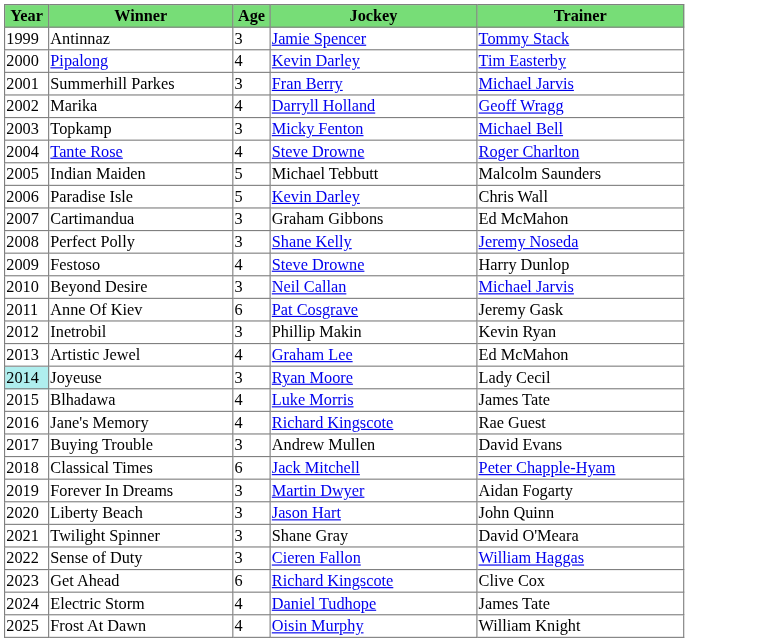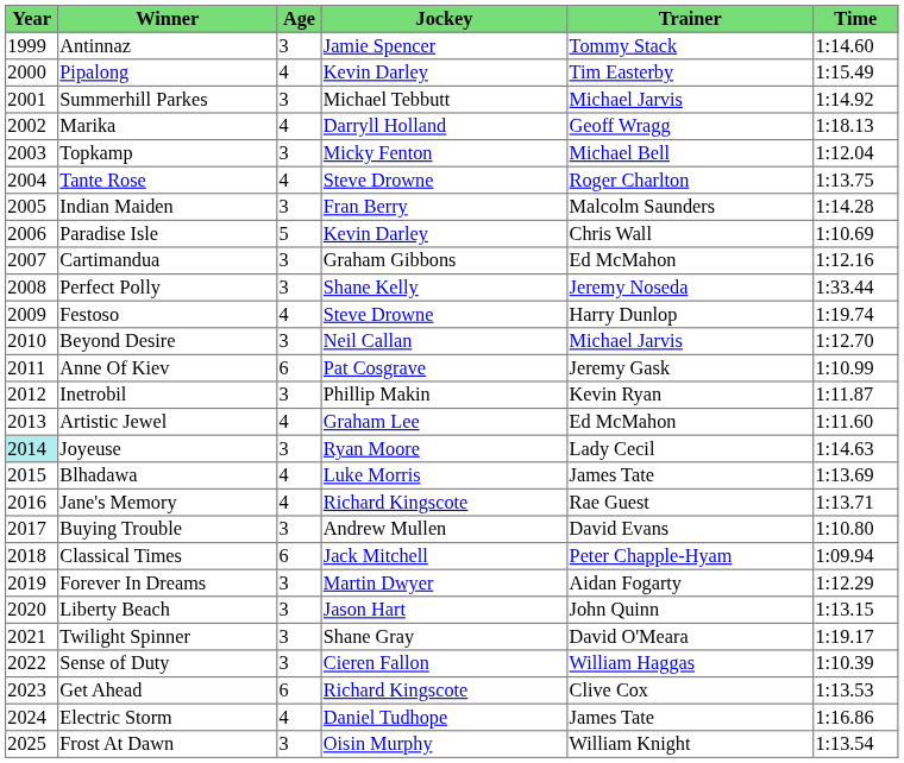 <table class = "sortable" | border="1" style="border-collapse: collapse; font-size:90%">
 <tr bgcolor="#77dd77" align="center">
 <th style="width:36px"><strong>Year</strong></th>
 <th style="width:160px"><strong>Winner</strong></th>
 <th style="width:30px"><strong>Age</strong></th>
 <th style="width:180px"><strong>Jockey</strong></th>
 <th style="width:180px"><strong>Trainer</strong></th>
+<th style="width:60px"><strong>Time</strong></th>
 </tr>
 <tr>
 <td>1999</td>
 <td>Antinnaz</td>
 <td>3</td>
 <td><a href='#'>Jamie Spencer</a></td>
 <td><a href='#'>Tommy Stack</a></td>
+<td>1:14.60</td>
 </tr>
 <tr>
 <td>2000</td>
 <td><a href='#'>Pipalong</a></td>
 <td>4</td>
 <td><a href='#'>Kevin Darley</a></td>
 <td><a href='#'>Tim Easterby</a></td>
+<td>1:15.49</td>
 </tr>
 <tr>
 <td>2001</td>
 <td>Summerhill Parkes</td>
 <td>3</td>
-<td><a href='#'>Fran Berry</a></td>
+<td>Michael Tebbutt</td>
 <td><a href='#'>Michael Jarvis</a></td>
+<td>1:14.92</td>
 </tr>
 <tr>
 <td>2002</td>
 <td>Marika</td>
 <td>4</td>
 <td><a href='#'>Darryll Holland</a></td>
 <td><a href='#'>Geoff Wragg</a></td>
+<td>1:18.13</td>
 </tr>
 <tr>
 <td>2003</td>
 <td>Topkamp</td>
 <td>3</td>
 <td><a href='#'>Micky Fenton</a></td>
 <td><a href='#'>Michael Bell</a></td>
+<td>1:12.04</td>
 </tr>
 <tr>
 <td>2004</td>
 <td><a href='#'>Tante Rose</a></td>
 <td>4</td>
 <td><a href='#'>Steve Drowne</a></td>
 <td><a href='#'>Roger Charlton</a></td>
+<td>1:13.75</td>
 </tr>
 <tr>
 <td>2005</td>
 <td>Indian Maiden</td>
-<td>5</td>
-<td>Michael Tebbutt</td>
+<td>3</td>
+<td><a href='#'>Fran Berry</a></td>
 <td>Malcolm Saunders</td>
+<td>1:14.28</td>
 </tr>
 <tr>
 <td>2006</td>
 <td>Paradise Isle</td>
 <td>5</td>
 <td><a href='#'>Kevin Darley</a></td>
 <td>Chris Wall</td>
+<td>1:10.69</td>
 </tr>
 <tr>
 <td>2007</td>
 <td>Cartimandua</td>
 <td>3</td>
 <td>Graham Gibbons</td>
 <td>Ed McMahon</td>
+<td>1:12.16</td>
 </tr>
 <tr>
 <td>2008</td>
 <td>Perfect Polly</td>
 <td>3</td>
 <td><a href='#'>Shane Kelly</a></td>
 <td><a href='#'>Jeremy Noseda</a></td>
+<td>1:33.44</td>
 </tr>
 <tr>
 <td>2009</td>
 <td>Festoso</td>
 <td>4</td>
 <td><a href='#'>Steve Drowne</a></td>
 <td>Harry Dunlop</td>
+<td>1:19.74</td>
 </tr>
 <tr>
 <td>2010</td>
 <td>Beyond Desire</td>
 <td>3</td>
 <td><a href='#'>Neil Callan</a></td>
 <td><a href='#'>Michael Jarvis</a></td>
+<td>1:12.70</td>
 </tr>
 <tr>
 <td>2011</td>
 <td>Anne Of Kiev</td>
 <td>6</td>
 <td><a href='#'>Pat Cosgrave</a></td>
 <td>Jeremy Gask</td>
+<td>1:10.99</td>
 </tr>
 <tr>
 <td>2012</td>
 <td>Inetrobil</td>
 <td>3</td>
 <td>Phillip Makin</td>
 <td>Kevin Ryan</td>
+<td>1:11.87</td>
 </tr>
 <tr>
 <td>2013</td>
 <td>Artistic Jewel</td>
 <td>4</td>
 <td><a href='#'>Graham Lee</a></td>
 <td>Ed McMahon</td>
+<td>1:11.60</td>
 </tr>
 <tr>
 <td style="background: paleturquoise;">2014</td>
 <td>Joyeuse</td>
 <td>3</td>
 <td><a href='#'>Ryan Moore</a></td>
 <td>Lady Cecil</td>
+<td>1:14.63</td>
 </tr>
 <tr>
 <td>2015</td>
 <td>Blhadawa</td>
 <td>4</td>
 <td><a href='#'>Luke Morris</a></td>
 <td>James Tate</td>
+<td>1:13.69</td>
 </tr>
 <tr>
 <td>2016</td>
 <td>Jane's Memory</td>
 <td>4</td>
 <td><a href='#'>Richard Kingscote</a></td>
 <td>Rae Guest</td>
+<td>1:13.71</td>
 </tr>
 <tr>
 <td>2017</td>
 <td>Buying Trouble</td>
 <td>3</td>
 <td>Andrew Mullen</td>
 <td>David Evans</td>
+<td>1:10.80</td>
 </tr>
 <tr>
 <td>2018</td>
 <td>Classical Times</td>
 <td>6</td>
 <td><a href='#'>Jack Mitchell</a></td>
 <td><a href='#'>Peter Chapple-Hyam</a></td>
+<td>1:09.94</td>
 </tr>
 <tr>
 <td>2019</td>
 <td>Forever In Dreams</td>
 <td>3</td>
 <td><a href='#'>Martin Dwyer</a></td>
 <td>Aidan Fogarty</td>
+<td>1:12.29</td>
 </tr>
 <tr>
 <td>2020</td>
 <td>Liberty Beach</td>
 <td>3</td>
 <td><a href='#'>Jason Hart</a></td>
 <td>John Quinn</td>
+<td>1:13.15</td>
 </tr>
 <tr>
 <td>2021</td>
 <td>Twilight Spinner</td>
 <td>3</td>
 <td>Shane Gray</td>
 <td>David O'Meara</td>
+<td>1:19.17</td>
 </tr>
 <tr>
 <td>2022</td>
 <td>Sense of Duty</td>
 <td>3</td>
 <td><a href='#'>Cieren Fallon</a></td>
 <td><a href='#'>William Haggas</a></td>
+<td>1:10.39</td>
 </tr>
 <tr>
 <td>2023</td>
 <td>Get Ahead</td>
 <td>6</td>
 <td><a href='#'>Richard Kingscote</a></td>
 <td>Clive Cox</td>
+<td>1:13.53</td>
 </tr>
 <tr>
 <td>2024</td>
 <td>Electric Storm</td>
 <td>4</td>
 <td><a href='#'>Daniel Tudhope</a></td>
 <td>James Tate</td>
+<td>1:16.86</td>
 </tr>
 <tr>
 <td>2025</td>
 <td>Frost At Dawn</td>
-<td>4</td>
+<td>3</td>
 <td><a href='#'>Oisin Murphy</a></td>
 <td>William Knight</td>
+<td>1:13.54</td>
 </tr>
 </table>
